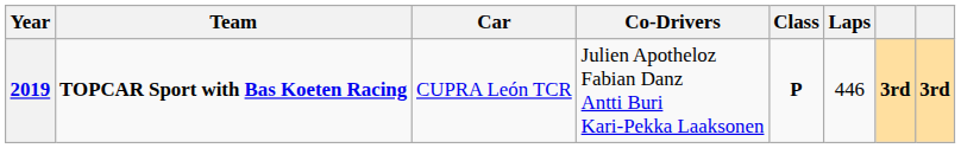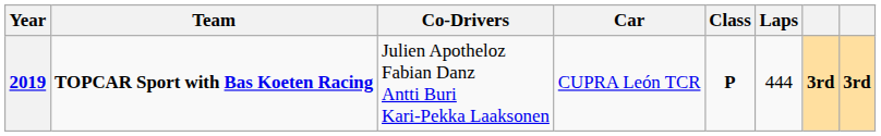 <table class="wikitable" style="text-align:center; font-size:90%">
 <tr>
 <th>Year</th>
 <th>Team</th>
+<th>Co-Drivers</th>
 <th>Car</th>
-<th>Co-Drivers</th>
 <th>Class</th>
 <th>Laps</th>
 <th></th>
 <th></th>
 </tr>
 <tr>
 <th><a href='#'>2019</a></th>
 <td align="left"><strong> TOPCAR Sport with <a href='#'>Bas Koeten Racing</a></strong></td>
+<td align="left"> Julien Apotheloz<br> Fabian Danz<br> <a href='#'>Antti Buri</a><br> <a href='#'>Kari-Pekka Laaksonen</a></td>
 <td align="left"><a href='#'>CUPRA León TCR</a></td>
-<td align="left"> Julien Apotheloz<br> Fabian Danz<br> <a href='#'>Antti Buri</a><br> <a href='#'>Kari-Pekka Laaksonen</a></td>
 <td><strong><span>P</span></strong></td>
-<td>446</td>
+<td>444</td>
 <td style="background:#FFDF9F;"><strong>3rd</strong></td>
 <td style="background:#FFDF9F;"><strong>3rd</strong></td>
 </tr>
 </table>
